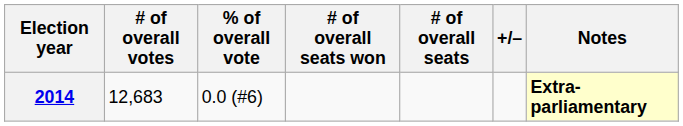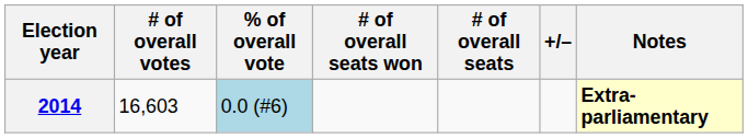 <table class=wikitable>
 <tr>
 <th>Election year</th>
 <th># of<br>overall votes</th>
 <th>% of<br>overall vote</th>
 <th># of<br>overall seats won</th>
 <th># of<br>overall seats</th>
 <th>+/–</th>
 <th>Notes</th>
 </tr>
 <tr>
 <th><a href='#'>2014</a></th>
-<td>12,683</td>
-<td>0.0 (#6)</td>
+<td>16,603</td>
+<td style="background: lightblue;">0.0 (#6)</td>
 <td></td>
 <td></td>
 <td></td>
 <td style="background:#ffc;"><strong>Extra-parliamentary</strong></td>
 </tr>
 </table>
